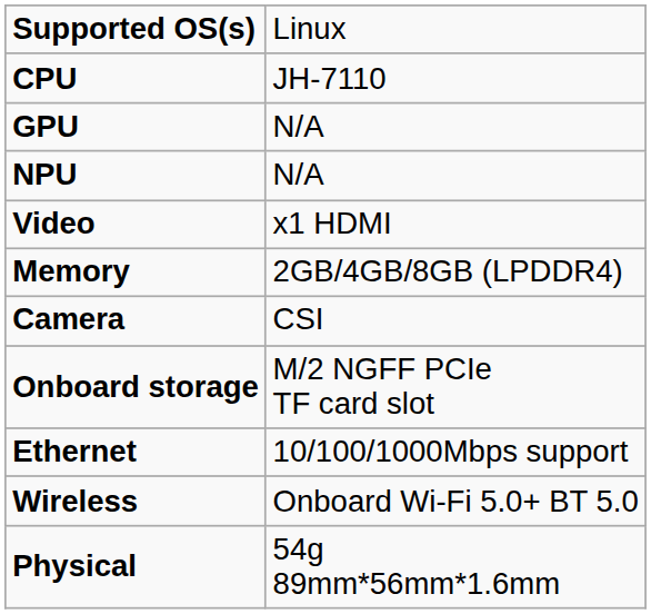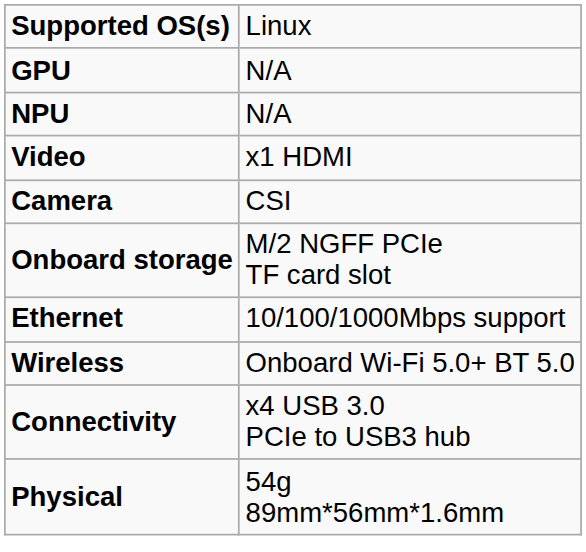 <table class="wikitable">
 <tr>
 <td><strong>Supported OS(s)</strong></td>
 <td>Linux</td>
-</tr>
-<tr>
-<td><strong>CPU</strong></td>
-<td>JH-7110</td>
 </tr>
 <tr>
 <td><strong>GPU</strong></td>
 <td>N/A</td>
 </tr>
 <tr>
 <td><strong>NPU</strong></td>
 <td>N/A</td>
 </tr>
 <tr>
 <td><strong>Video</strong></td>
 <td>x1 HDMI</td>
-</tr>
-<tr>
-<td><strong>Memory</strong></td>
-<td>2GB/4GB/8GB (LPDDR4)</td>
 </tr>
 <tr>
 <td><strong>Camera</strong></td>
 <td>CSI</td>
 </tr>
 <tr>
 <td><strong>Onboard storage</strong></td>
 <td>M/2 NGFF PCIe<br>TF card slot</td>
 </tr>
 <tr>
 <td><strong>Ethernet</strong></td>
 <td>10/100/1000Mbps support</td>
 </tr>
 <tr>
 <td><strong>Wireless</strong></td>
 <td>Onboard Wi-Fi 5.0+ BT 5.0</td>
 </tr>
 <tr>
+<td><strong>Connectivity</strong></td>
+<td>x4 USB 3.0<br>PCIe to USB3 hub</td>
+</tr>
+<tr>
 <td><strong>Physical</strong></td>
 <td>54g<br>89mm*56mm*1.6mm</td>
 </tr>
 </table>
